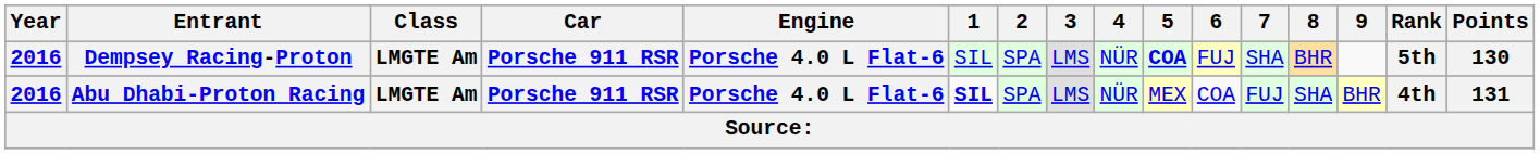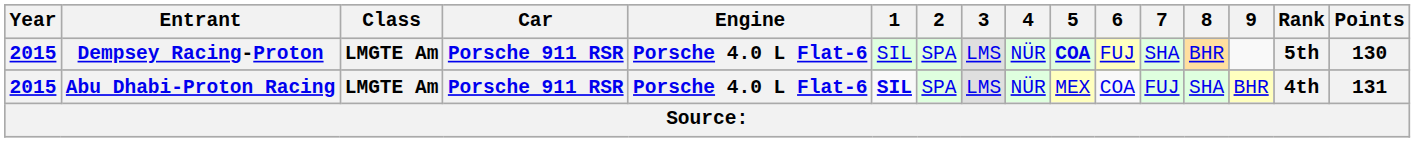 <table class="wikitable" style="text-align:center; font-size:90%">
 <tr>
 <th>Year</th>
 <th>Entrant</th>
 <th>Class</th>
 <th>Car</th>
 <th>Engine</th>
 <th>1</th>
 <th>2</th>
 <th>3</th>
 <th>4</th>
 <th>5</th>
 <th>6</th>
 <th>7</th>
 <th>8</th>
 <th>9</th>
 <th>Rank</th>
 <th>Points</th>
 </tr>
 <tr>
-<th><a href='#'>2016</a></th>
+<th><a href='#'>2015</a></th>
 <th><a href='#'>Dempsey Racing</a>-<a href='#'>Proton</a></th>
 <th>LMGTE Am</th>
 <th><a href='#'>Porsche 911 RSR</a></th>
 <th><a href='#'>Porsche</a> 4.0 L <a href='#'>Flat-6</a></th>
 <td style="background:#DFFFDF;"><a href='#'>SIL</a><br></td>
 <td style="background:#DFFFDF;"><a href='#'>SPA</a><br></td>
 <td style="background:#DFDFDF;"><a href='#'>LMS</a><br></td>
 <td style="background:#DFFFDF;"><a href='#'>NÜR</a><br></td>
 <td style="background:#DFFFDF;"><strong><a href='#'>COA</a></strong><br></td>
 <td style="background:#FFFFBF;"><a href='#'>FUJ</a><br></td>
 <td style="background:#DFFFDF;"><a href='#'>SHA</a><br></td>
 <td style="background:#FFDF9F;"><a href='#'>BHR</a><br></td>
 <td></td>
 <th>5th</th>
 <th>130</th>
 </tr>
 <tr>
-<th><a href='#'>2016</a></th>
+<th><a href='#'>2015</a></th>
 <th><a href='#'>Abu Dhabi-Proton Racing</a></th>
 <th>LMGTE Am</th>
 <th><a href='#'>Porsche 911 RSR</a></th>
 <th><a href='#'>Porsche</a> 4.0 L <a href='#'>Flat-6</a></th>
 <td><strong><a href='#'>SIL</a></strong></td>
 <td style="background:#DFFFDF;"><a href='#'>SPA</a> <br></td>
 <td style="background:#DFDFDF;"><a href='#'>LMS</a> <br></td>
 <td style="background:#DFFFDF;"><a href='#'>NÜR</a> <br></td>
 <td style="background:#FFFFBF;"><a href='#'>MEX</a> <br></td>
 <td><a href='#'>COA</a></td>
 <td style="background:#DFFFDF;"><a href='#'>FUJ</a> <br></td>
 <td style="background:#DFFFDF;"><a href='#'>SHA</a> <br></td>
 <td style="background:#FFFFBF;"><a href='#'>BHR</a> <br></td>
 <th>4th</th>
 <th>131</th>
 </tr>
 <tr>
 <th colspan="16">Source:</th>
 </tr>
 </table>
